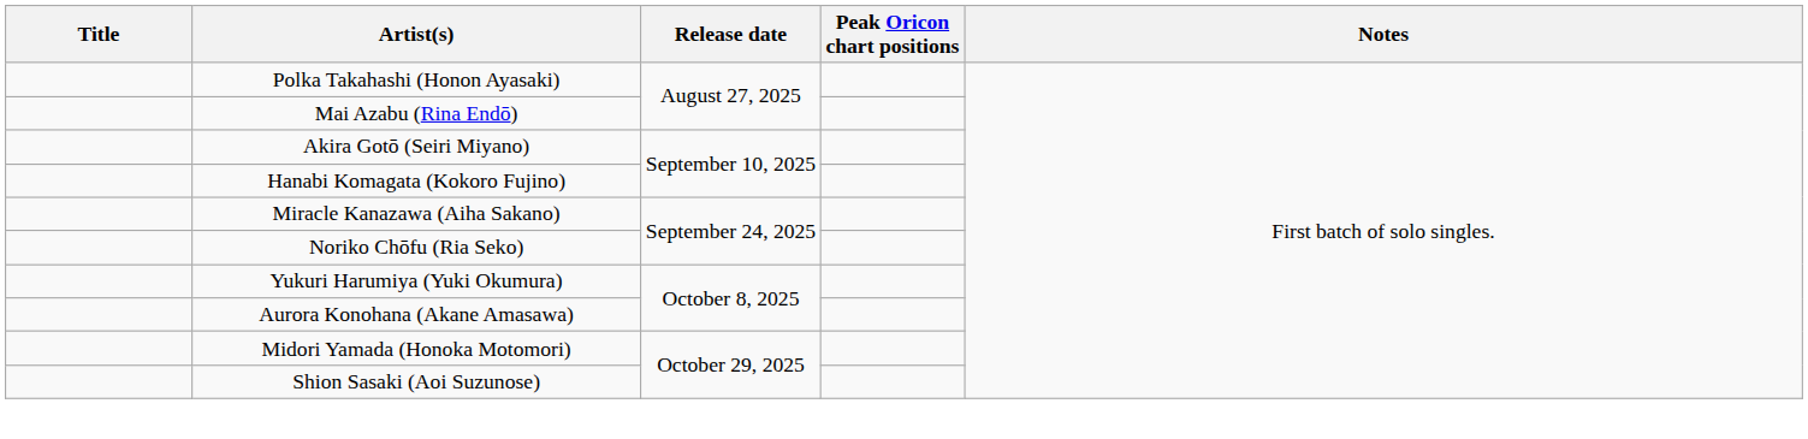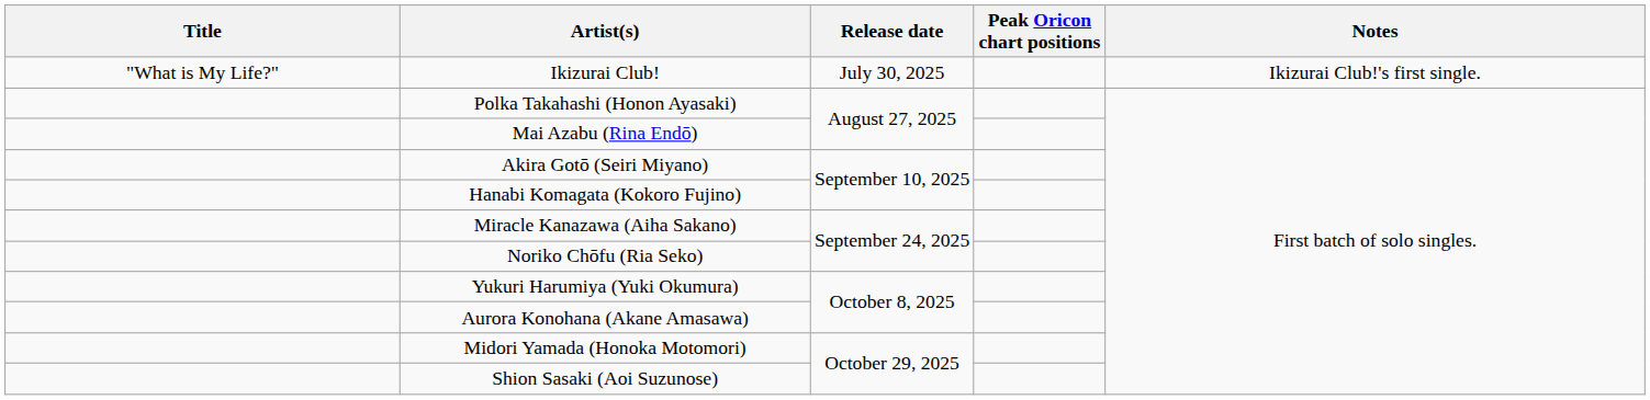 <table class="wikitable sortable plainrowheaders" style="text-align:center;">
 <tr>
 <th scope="col" rowspan="1">Title</th>
 <th scope="col" rowspan="1" width="25%">Artist(s)</th>
 <th scope="col" colspan="1" width="10%">Release date</th>
 <th scope="col" rowspan="1" width="8%">Peak <a href='#'>Oricon</a><br>chart positions</th>
 <th>Notes<br></th>
+</tr>
+<tr>
+<td>"What is My Life?"</td>
+<td>Ikizurai Club!</td>
+<td>July 30, 2025</td>
+<td></td>
+<td>Ikizurai Club!'s first single.</td>
 </tr>
 <tr>
 <td></td>
 <td>Polka Takahashi (Honon Ayasaki)</td>
 <td rowspan="2">August 27, 2025</td>
 <td></td>
 <td rowspan="10">First batch of solo singles.</td>
 </tr>
 <tr>
 <td></td>
 <td>Mai Azabu (<a href='#'>Rina Endō</a>)</td>
 <td></td>
 </tr>
 <tr>
 <td></td>
 <td>Akira Gotō (Seiri Miyano)</td>
 <td rowspan="2">September 10, 2025</td>
 <td></td>
 </tr>
 <tr>
 <td></td>
 <td>Hanabi Komagata (Kokoro Fujino)</td>
 <td></td>
 </tr>
 <tr>
 <td></td>
 <td>Miracle Kanazawa (Aiha Sakano)</td>
 <td rowspan="2">September 24, 2025</td>
 <td></td>
 </tr>
 <tr>
 <td></td>
 <td>Noriko Chōfu (Ria Seko)</td>
 <td></td>
 </tr>
 <tr>
 <td></td>
 <td>Yukuri Harumiya (Yuki Okumura)</td>
 <td rowspan="2">October 8, 2025</td>
 <td></td>
 </tr>
 <tr>
 <td></td>
 <td>Aurora Konohana (Akane Amasawa)</td>
 <td></td>
 </tr>
 <tr>
 <td></td>
 <td>Midori Yamada (Honoka Motomori)</td>
 <td rowspan="2">October 29, 2025</td>
 <td></td>
 </tr>
 <tr>
 <td></td>
 <td>Shion Sasaki (Aoi Suzunose)</td>
 <td></td>
 </tr>
 </table>
